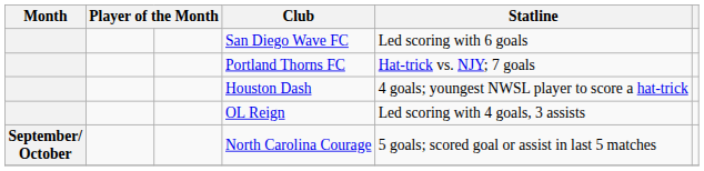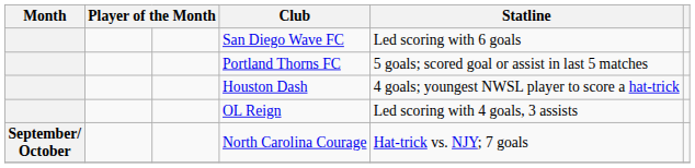 <table class="wikitable sortable">
 <tr>
 <th scope="col">Month</th>
 <th colspan=2 scope="col">Player of the Month</th>
 <th scope="col">Club</th>
 <th scope="col">Statline</th>
 <th scope="col"></th>
 </tr>
 <tr>
 <th scope="row"></th>
 <td></td>
 <td></td>
 <td><a href='#'>San Diego Wave FC</a></td>
 <td>Led scoring with 6 goals</td>
 <td></td>
 </tr>
 <tr>
 <th scope="row"></th>
 <td></td>
 <td></td>
 <td><a href='#'>Portland Thorns FC</a></td>
-<td><a href='#'>Hat-trick</a> vs. <a href='#'>NJY</a>; 7 goals</td>
+<td>5 goals; scored goal or assist in last 5 matches</td>
 <td></td>
 </tr>
 <tr>
 <th scope="row"></th>
 <td></td>
 <td></td>
 <td><a href='#'>Houston Dash</a></td>
 <td>4 goals; youngest NWSL player to score a <a href='#'>hat-trick</a></td>
 <td></td>
 </tr>
 <tr>
 <th scope="row"></th>
 <td></td>
 <td></td>
 <td><a href='#'>OL Reign</a></td>
 <td>Led scoring with 4 goals, 3 assists</td>
 <td></td>
 </tr>
 <tr>
 <th scope="row">September/<br>October</th>
 <td></td>
 <td></td>
 <td><a href='#'>North Carolina Courage</a></td>
-<td>5 goals; scored goal or assist in last 5 matches</td>
+<td><a href='#'>Hat-trick</a> vs. <a href='#'>NJY</a>; 7 goals</td>
 <td></td>
 </tr>
 <tr>
 </tr>
 </table>
